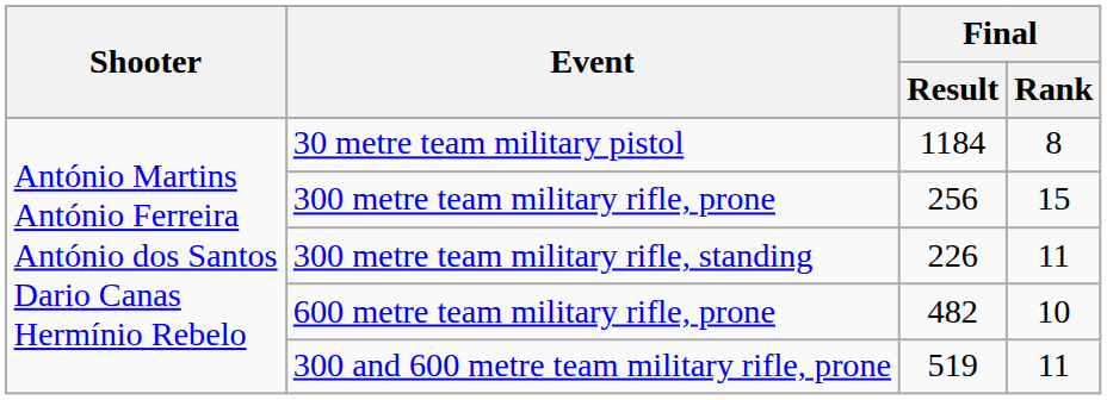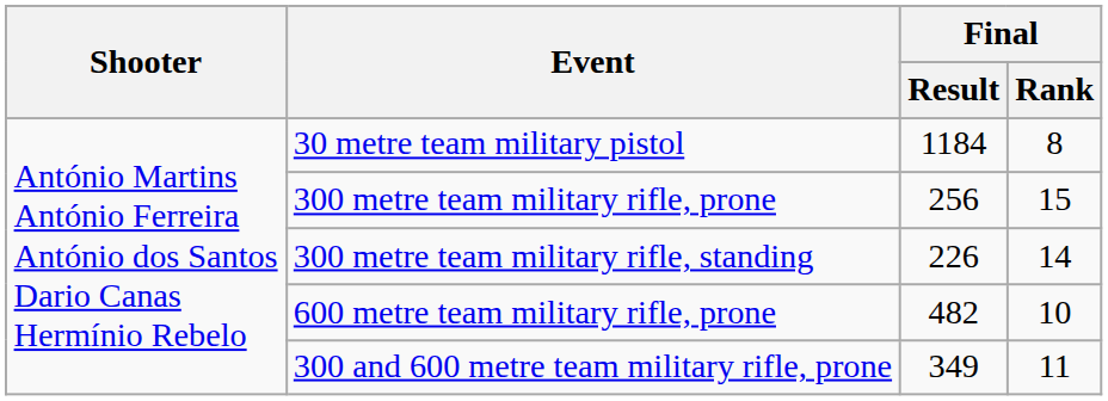 <table class=wikitable style="font-size:90%">
 <tr>
 <th rowspan=2>Shooter</th>
 <th rowspan=2>Event</th>
 <th colspan=2>Final</th>
 </tr>
 <tr>
 <th>Result</th>
 <th>Rank</th>
 </tr>
 <tr>
 <td rowspan=5><a href='#'>António Martins</a><br> <a href='#'>António Ferreira</a><br><a href='#'>António dos Santos</a><br><a href='#'>Dario Canas</a><br><a href='#'>Hermínio Rebelo</a></td>
 <td><a href='#'>30 metre team military pistol</a></td>
 <td align=center>1184</td>
 <td align=center>8</td>
 </tr>
 <tr>
 <td><a href='#'>300 metre team military rifle, prone</a></td>
 <td align=center>256</td>
 <td align=center>15</td>
 </tr>
 <tr>
 <td><a href='#'>300 metre team military rifle, standing</a></td>
 <td align=center>226</td>
-<td align=center>11</td>
+<td align=center>14</td>
 </tr>
 <tr>
 <td><a href='#'>600 metre team military rifle, prone</a></td>
 <td align=center>482</td>
 <td align=center>10</td>
 </tr>
 <tr>
 <td><a href='#'>300 and 600 metre team military rifle, prone</a></td>
-<td align=center>519</td>
+<td align=center>349</td>
 <td align=center>11</td>
 </tr>
 </table>
